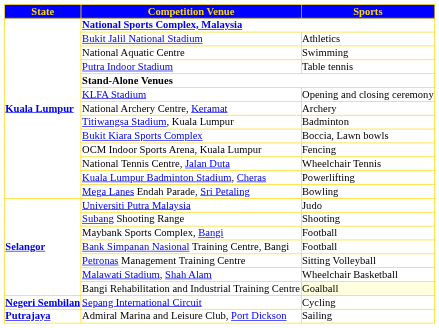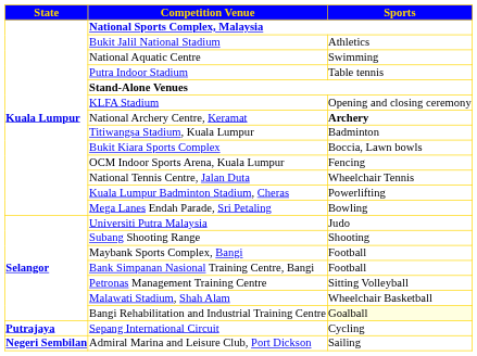 <table border=1 style="border-collapse:collapse; text-align:left; font-size:100%; border:2px gold;">
 <tr style="text-align:center; color:gold; font-weight:bold; background:blue;">
 <td>State</td>
 <td>Competition Venue</td>
 <td>Sports</td>
 </tr>
 <tr>
 <th rowspan=13><a href='#'>Kuala Lumpur</a></th>
 <th colspan=2><a href='#'>National Sports Complex, Malaysia</a></th>
 </tr>
 <tr>
 <td><a href='#'>Bukit Jalil National Stadium</a></td>
 <td>Athletics</td>
 </tr>
 <tr>
 <td>National Aquatic Centre</td>
 <td>Swimming</td>
 </tr>
 <tr>
 <td><a href='#'>Putra Indoor Stadium</a></td>
 <td>Table tennis</td>
 </tr>
 <tr>
 <th colspan=2>Stand-Alone Venues</th>
 </tr>
 <tr>
 <td><a href='#'>KLFA Stadium</a></td>
 <td>Opening and closing ceremony</td>
 </tr>
 <tr>
 <td>National Archery Centre, <a href='#'>Keramat</a></td>
-<td>Archery</td>
+<td><strong>Archery</strong></td>
 </tr>
 <tr>
 <td><a href='#'>Titiwangsa Stadium</a>, Kuala Lumpur</td>
 <td>Badminton</td>
 </tr>
 <tr>
 <td><a href='#'>Bukit Kiara Sports Complex</a></td>
 <td>Boccia, Lawn bowls</td>
 </tr>
 <tr>
 <td>OCM Indoor Sports Arena, Kuala Lumpur</td>
 <td>Fencing</td>
 </tr>
 <tr>
 <td>National Tennis Centre, <a href='#'>Jalan Duta</a></td>
 <td>Wheelchair Tennis</td>
 </tr>
 <tr>
 <td><a href='#'>Kuala Lumpur Badminton Stadium</a>, <a href='#'>Cheras</a></td>
 <td>Powerlifting</td>
 </tr>
 <tr>
 <td><a href='#'>Mega Lanes</a> Endah Parade, <a href='#'>Sri Petaling</a></td>
 <td>Bowling</td>
 </tr>
 <tr>
 <td rowspan=7><strong><a href='#'>Selangor</a></strong></td>
 <td><a href='#'>Universiti Putra Malaysia</a></td>
 <td>Judo</td>
 </tr>
 <tr>
 <td><a href='#'>Subang</a> Shooting Range</td>
 <td>Shooting</td>
 </tr>
 <tr>
 <td>Maybank Sports Complex, <a href='#'>Bangi</a></td>
 <td>Football</td>
 </tr>
 <tr>
 <td><a href='#'>Bank Simpanan Nasional</a> Training Centre, Bangi</td>
 <td>Football</td>
 </tr>
 <tr>
 <td><a href='#'>Petronas</a> Management Training Centre</td>
 <td>Sitting Volleyball</td>
 </tr>
 <tr>
 <td><a href='#'>Malawati Stadium</a>, <a href='#'>Shah Alam</a></td>
 <td>Wheelchair Basketball</td>
 </tr>
 <tr>
 <td>Bangi Rehabilitation and Industrial Training Centre</td>
 <td style="background: lightyellow;">Goalball</td>
 </tr>
 <tr>
-<td><strong><a href='#'>Negeri Sembilan</a></strong></td>
+<td><strong><a href='#'>Putrajaya</a></strong></td>
 <td><a href='#'>Sepang International Circuit</a></td>
 <td>Cycling</td>
 </tr>
 <tr>
-<td><strong><a href='#'>Putrajaya</a></strong></td>
+<td><strong><a href='#'>Negeri Sembilan</a></strong></td>
 <td>Admiral Marina and Leisure Club, <a href='#'>Port Dickson</a></td>
 <td>Sailing</td>
 </tr>
 </table>
